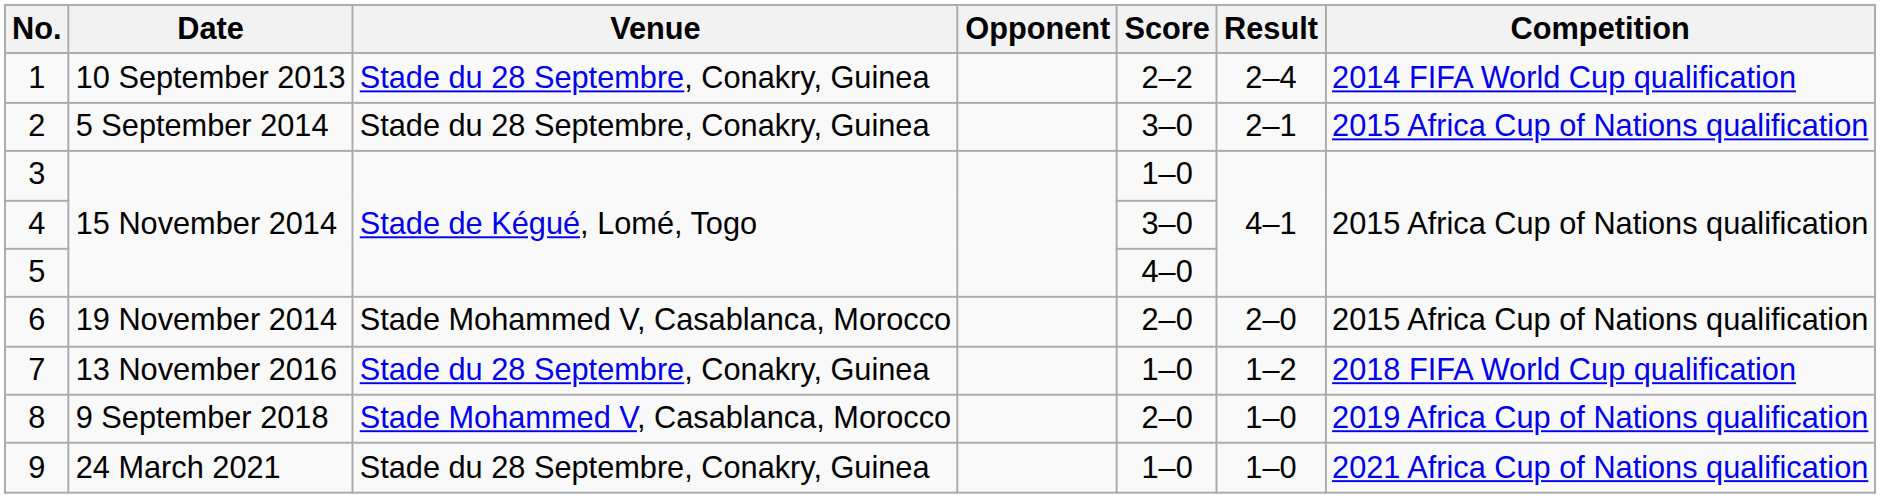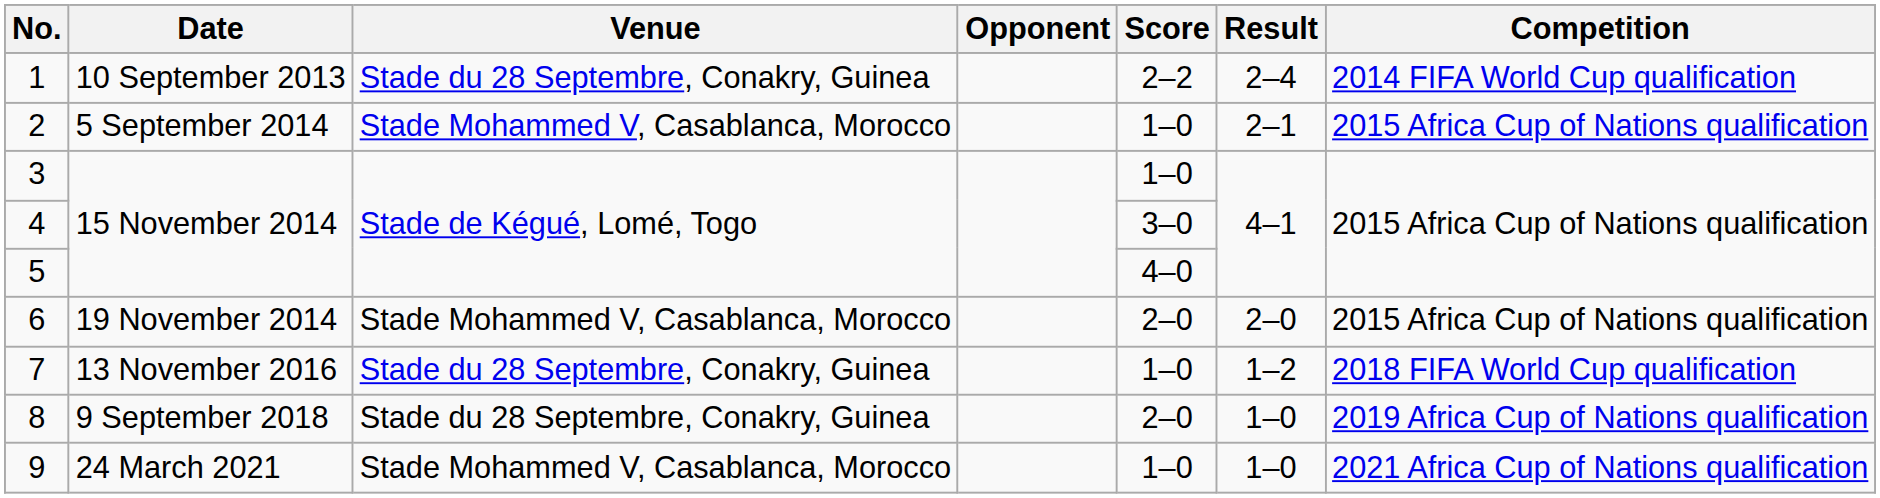 <table class="wikitable">
 <tr>
 <th>No.</th>
 <th>Date</th>
 <th>Venue</th>
 <th>Opponent</th>
 <th>Score</th>
 <th>Result</th>
 <th>Competition</th>
 </tr>
 <tr>
 <td align=center>1</td>
 <td>10 September 2013</td>
 <td><a href='#'>Stade du 28 Septembre</a>, Conakry, Guinea</td>
 <td></td>
 <td align=center>2–2</td>
 <td align=center>2–4</td>
 <td><a href='#'>2014 FIFA World Cup qualification</a></td>
 </tr>
 <tr>
 <td align=center>2</td>
 <td>5 September 2014</td>
-<td>Stade du 28 Septembre, Conakry, Guinea</td>
+<td><a href='#'>Stade Mohammed V</a>, Casablanca, Morocco</td>
 <td></td>
-<td align=center>3–0</td>
+<td align=center>1–0</td>
 <td align=center>2–1</td>
 <td><a href='#'>2015 Africa Cup of Nations qualification</a></td>
 </tr>
 <tr>
 <td align=center>3</td>
 <td rowspan="3">15 November 2014</td>
 <td rowspan="3"><a href='#'>Stade de Kégué</a>, Lomé, Togo</td>
 <td rowspan="3"></td>
 <td align=center>1–0</td>
 <td rowspan="3" align=center>4–1</td>
 <td rowspan="3">2015 Africa Cup of Nations qualification</td>
 </tr>
 <tr>
 <td align=center>4</td>
 <td align=center>3–0</td>
 </tr>
 <tr>
 <td align=center>5</td>
 <td align=center>4–0</td>
 </tr>
 <tr>
 <td align=center>6</td>
 <td>19 November 2014</td>
 <td>Stade Mohammed V, Casablanca, Morocco</td>
 <td></td>
 <td align=center>2–0</td>
 <td align=center>2–0</td>
 <td>2015 Africa Cup of Nations qualification</td>
 </tr>
 <tr>
 <td align=center>7</td>
 <td>13 November 2016</td>
 <td><a href='#'>Stade du 28 Septembre</a>, Conakry, Guinea</td>
 <td></td>
 <td align=center>1–0</td>
 <td align=center>1–2</td>
 <td><a href='#'>2018 FIFA World Cup qualification</a></td>
 </tr>
 <tr>
 <td align=center>8</td>
 <td>9 September 2018</td>
-<td><a href='#'>Stade Mohammed V</a>, Casablanca, Morocco</td>
+<td>Stade du 28 Septembre, Conakry, Guinea</td>
 <td></td>
 <td align=center>2–0</td>
 <td align=center>1–0</td>
 <td><a href='#'>2019 Africa Cup of Nations qualification</a></td>
 </tr>
 <tr>
 <td align=center>9</td>
 <td>24 March 2021</td>
-<td>Stade du 28 Septembre, Conakry, Guinea</td>
+<td>Stade Mohammed V, Casablanca, Morocco</td>
 <td></td>
 <td align=center>1–0</td>
 <td align=center>1–0</td>
 <td><a href='#'>2021 Africa Cup of Nations qualification</a></td>
 </tr>
 </table>
